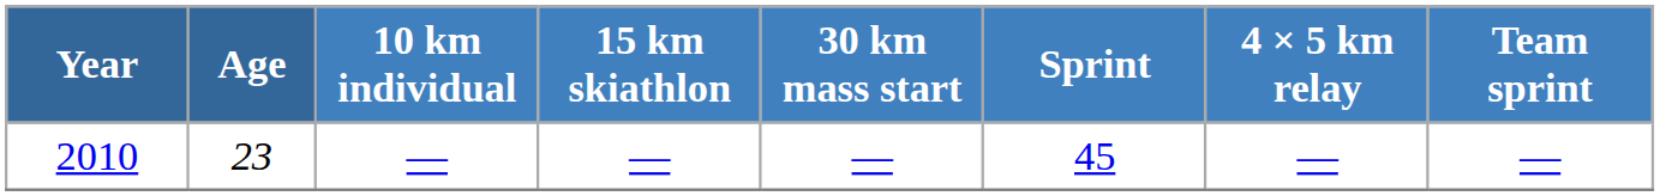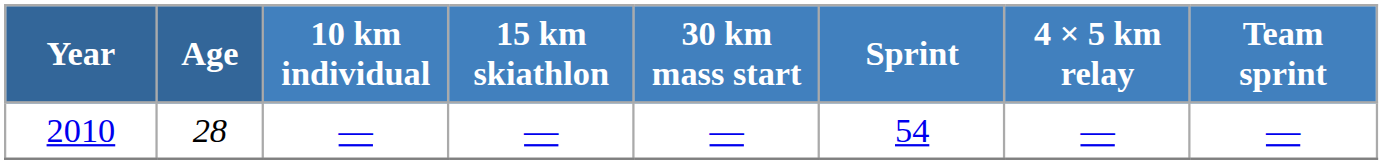 <table class="wikitable" style="font-size:95%; text-align:center; border:grey solid 1px; border-collapse:collapse; background:#ffffff;">
 <tr>
 <th style="background-color:#369; color:white; width:60px;"> Year </th>
 <th style="background-color:#369; color:white; width:40px;"> Age </th>
 <th style="background-color:#4180be; color:white; width:75px;"> 10 km <br>individual</th>
 <th style="background-color:#4180be; color:white; width:75px;"> 15 km <br> skiathlon </th>
 <th style="background-color:#4180be; color:white; width:75px;"> 30 km <br>mass start</th>
 <th style="background-color:#4180be; color:white; width:75px;"> Sprint </th>
 <th style="background-color:#4180be; color:white; width:75px;"> 4 × 5 km <br> relay </th>
 <th style="background-color:#4180be; color:white; width:75px;"> Team <br> sprint </th>
 </tr>
 <tr>
 <td><a href='#'>2010</a></td>
-<td><em>23</em></td>
+<td><em>28</em></td>
 <td><a href='#'>—</a></td>
 <td><a href='#'>—</a></td>
 <td><a href='#'>—</a></td>
-<td><a href='#'>45</a></td>
+<td><a href='#'>54</a></td>
 <td><a href='#'>—</a></td>
 <td><a href='#'>—</a></td>
 </tr>
 <tr>
 </tr>
 </table>
